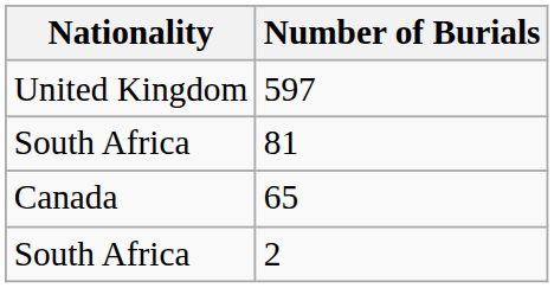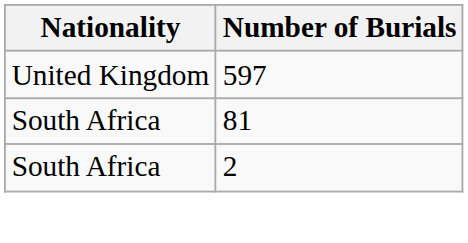 <table class="wikitable">
 <tr>
 <th>Nationality</th>
 <th>Number of Burials</th>
 </tr>
 <tr>
 <td>United Kingdom</td>
 <td>597</td>
 </tr>
 <tr>
 <td>South Africa</td>
 <td>81</td>
 </tr>
 <tr>
-<td>Canada</td>
-<td>65</td>
-</tr>
-<tr>
 <td>South Africa</td>
 <td>2</td>
 </tr>
 </table>
